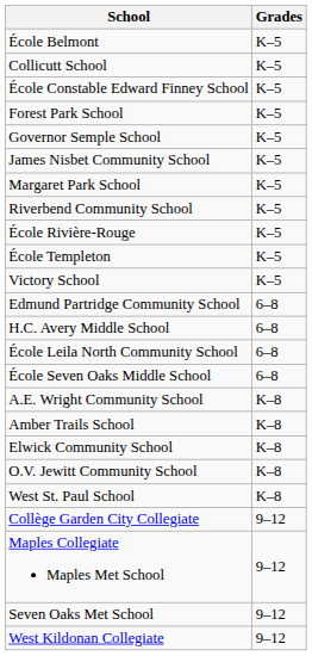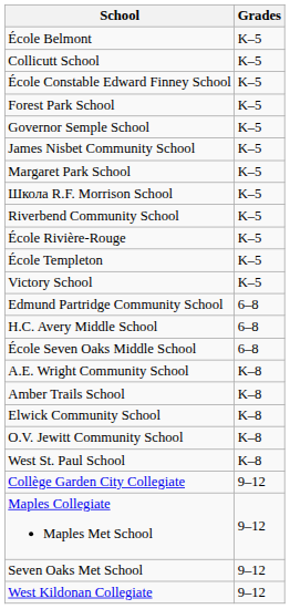 <table class="wikitable">
 <tr>
 <th>School</th>
 <th>Grades</th>
 </tr>
 <tr>
 <td>École Belmont</td>
 <td>K–5</td>
 </tr>
 <tr>
 <td>Collicutt School</td>
 <td>K–5</td>
 </tr>
 <tr>
 <td>École Constable Edward Finney School</td>
 <td>K–5</td>
 </tr>
 <tr>
 <td>Forest Park School</td>
 <td>K–5</td>
 </tr>
 <tr>
 <td>Governor Semple School</td>
 <td>K–5</td>
 </tr>
 <tr>
 <td>James Nisbet Community School</td>
 <td>K–5</td>
 </tr>
 <tr>
 <td>Margaret Park School</td>
 <td>K–5</td>
 </tr>
 <tr>
+<td>Школа R.F. Morrison School</td>
+<td>K–5</td>
+</tr>
+<tr>
 <td>Riverbend Community School</td>
 <td>K–5</td>
 </tr>
 <tr>
 <td>École Rivière-Rouge</td>
 <td>K–5</td>
 </tr>
 <tr>
 <td>École Templeton</td>
 <td>K–5</td>
 </tr>
 <tr>
 <td>Victory School</td>
 <td>K–5</td>
 </tr>
 <tr>
 <td>Edmund Partridge Community School</td>
 <td>6–8</td>
 </tr>
 <tr>
 <td>H.C. Avery Middle School</td>
-<td>6–8</td>
-</tr>
-<tr>
-<td>École Leila North Community School</td>
 <td>6–8</td>
 </tr>
 <tr>
 <td>École Seven Oaks Middle School</td>
 <td>6–8</td>
 </tr>
 <tr>
 <td>A.E. Wright Community School</td>
 <td>K–8</td>
 </tr>
 <tr>
 <td>Amber Trails School</td>
 <td>K–8</td>
 </tr>
 <tr>
 <td>Elwick Community School</td>
 <td>K–8</td>
 </tr>
 <tr>
 <td>O.V. Jewitt Community School</td>
 <td>K–8</td>
 </tr>
 <tr>
 <td>West St. Paul School</td>
 <td>K–8</td>
 </tr>
 <tr>
 <td><a href='#'>Collège Garden City Collegiate</a></td>
 <td>9–12</td>
 </tr>
 <tr>
 <td><a href='#'>Maples Collegiate</a><br><ul><li>Maples Met School</li></ul></td>
 <td>9–12</td>
 </tr>
 <tr>
 <td>Seven Oaks Met School</td>
 <td>9–12</td>
 </tr>
 <tr>
 <td><a href='#'>West Kildonan Collegiate</a></td>
 <td>9–12</td>
 </tr>
 </table>
